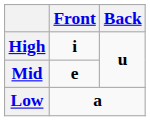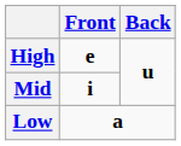 <table class="wikitable" style="text-align: center;">
 <tr>
 <th></th>
 <th><a href='#'>Front</a></th>
 <th><a href='#'>Back</a></th>
 </tr>
 <tr>
 <th><a href='#'>High</a></th>
-<td><strong>i</strong></td>
+<td><strong>e</strong></td>
 <td rowspan="2"><strong>u</strong></td>
 </tr>
 <tr>
 <th><a href='#'>Mid</a></th>
-<td><strong>e</strong></td>
+<td><strong>i</strong></td>
 </tr>
 <tr>
 <th><a href='#'>Low</a></th>
 <td colspan="2"><strong>a</strong></td>
 </tr>
 </table>
